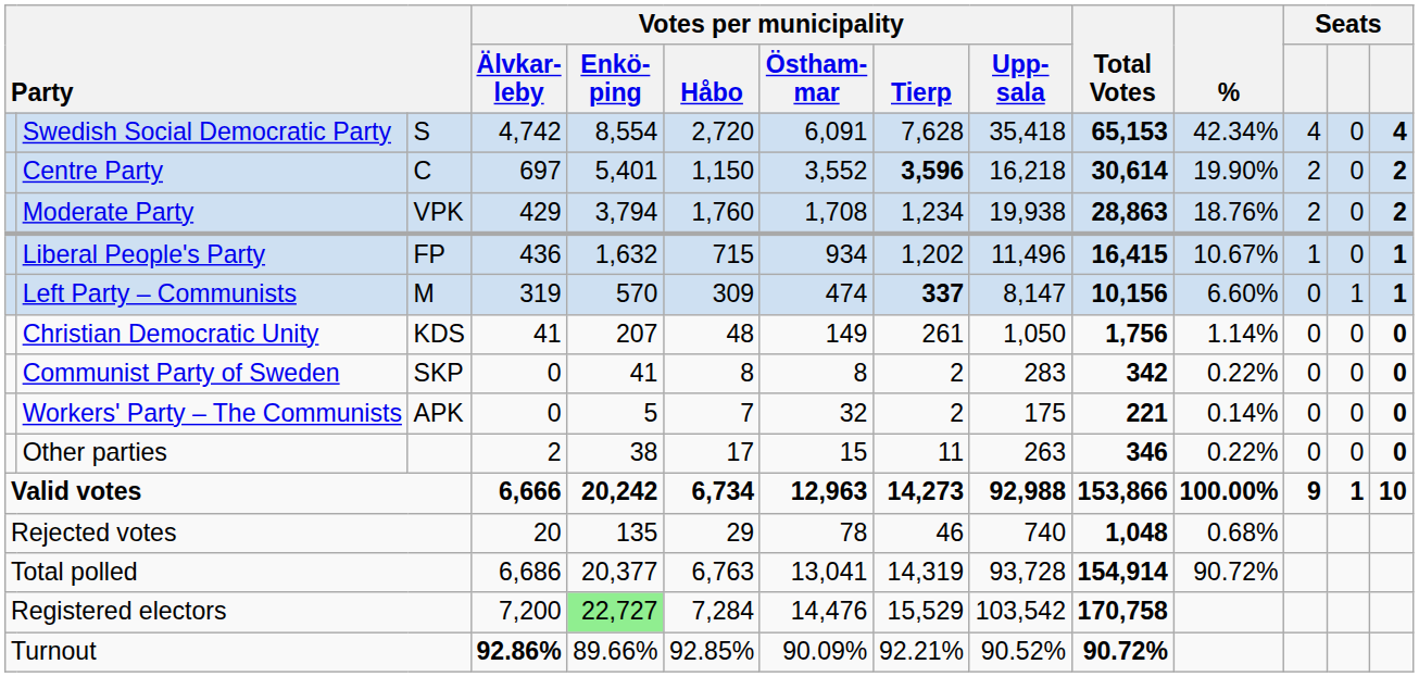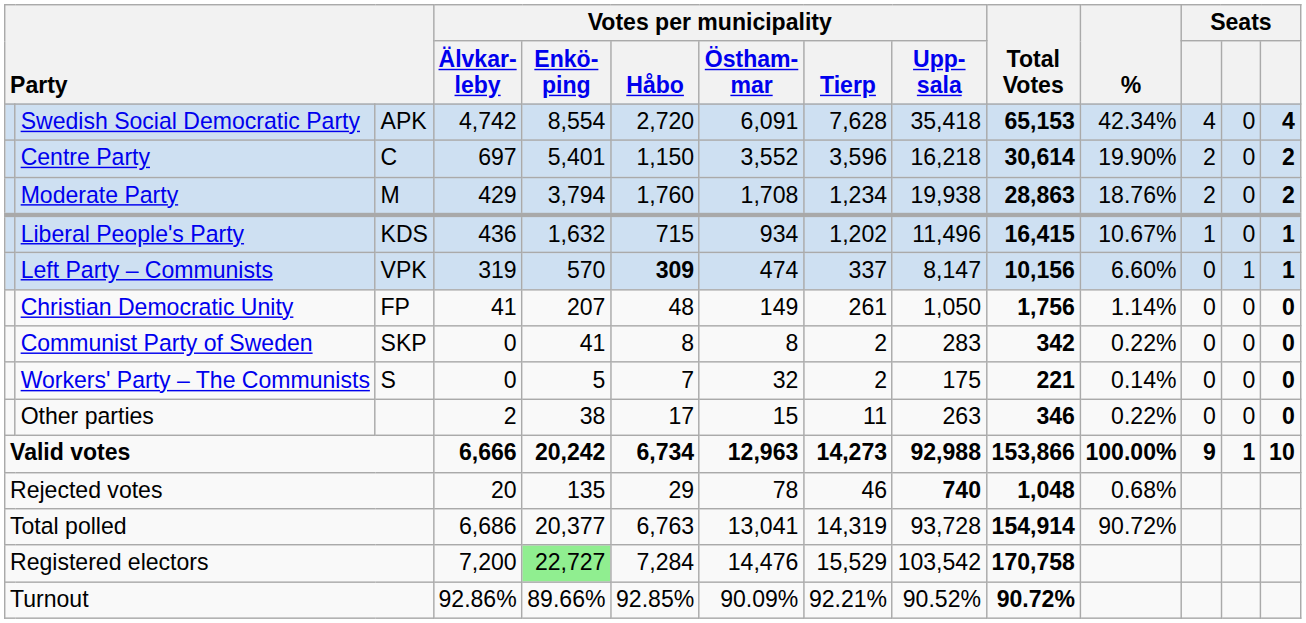 <table class="wikitable" border="1" style="text-align:right;">
 <tr>
 <th style="text-align:left;" valign=bottom rowspan=2 colspan=3>Party</th>
 <th colspan=6>Votes per municipality</th>
 <th align=center valign=bottom rowspan=2 width="50">Total Votes</th>
 <th align=center valign=bottom rowspan=2 width="50">%</th>
 <th colspan=3>Seats</th>
 </tr>
 <tr>
 <th align=center valign=bottom width="50"><a href='#'>Älvkar- leby</a></th>
 <th align=center valign=bottom width="50"><a href='#'>Enkö- ping</a></th>
 <th align=center valign=bottom width="50"><a href='#'>Håbo</a></th>
 <th align=center valign=bottom width="50"><a href='#'>Östham- mar</a></th>
 <th align=center valign=bottom width="50"><a href='#'>Tierp</a></th>
 <th align=center valign=bottom width="50"><a href='#'>Upp- sala</a></th>
 <th align=center valign=bottom width="20"><small></small></th>
 <th align=center valign=bottom width="20"><small><a href='#'></a></small></th>
 <th align=center valign=bottom width="20"><small></small></th>
 </tr>
 <tr style="background:#CEE0F2;">
 <td></td>
 <td align=left style="white-space: nowrap;"><a href='#'>Swedish Social Democratic Party</a></td>
-<td align=left>S</td>
+<td align=left>APK</td>
 <td>4,742</td>
 <td>8,554</td>
 <td>2,720</td>
 <td>6,091</td>
 <td>7,628</td>
 <td>35,418</td>
 <td><strong>65,153</strong></td>
 <td>42.34%</td>
 <td>4</td>
 <td>0</td>
 <td><strong>4</strong></td>
 </tr>
 <tr style="background:#CEE0F2;">
 <td></td>
 <td align=left><a href='#'>Centre Party</a></td>
 <td align=left>C</td>
 <td>697</td>
 <td>5,401</td>
 <td>1,150</td>
 <td>3,552</td>
-<td><strong>3,596</strong></td>
+<td>3,596</td>
 <td>16,218</td>
 <td><strong>30,614</strong></td>
 <td>19.90%</td>
 <td>2</td>
 <td>0</td>
 <td><strong>2</strong></td>
 </tr>
 <tr style="background:#CEE0F2;">
 <td></td>
 <td align=left><a href='#'>Moderate Party</a></td>
-<td align=left>VPK</td>
+<td align=left>M</td>
 <td>429</td>
 <td>3,794</td>
 <td>1,760</td>
 <td>1,708</td>
 <td>1,234</td>
 <td>19,938</td>
 <td><strong>28,863</strong></td>
 <td>18.76%</td>
 <td>2</td>
 <td>0</td>
 <td><strong>2</strong></td>
 </tr>
 <tr style="background:#CEE0F2; border-top:3px solid darkgray;">
 <td></td>
 <td align=left><a href='#'>Liberal People's Party</a></td>
-<td align=left>FP</td>
+<td align=left>KDS</td>
 <td>436</td>
 <td>1,632</td>
 <td>715</td>
 <td>934</td>
 <td>1,202</td>
 <td>11,496</td>
 <td><strong>16,415</strong></td>
 <td>10.67%</td>
 <td>1</td>
 <td>0</td>
 <td><strong>1</strong></td>
 </tr>
 <tr style="background:#CEE0F2;">
 <td></td>
 <td align=left><a href='#'>Left Party – Communists</a></td>
-<td align=left>M</td>
+<td align=left>VPK</td>
 <td>319</td>
 <td>570</td>
-<td>309</td>
+<td><strong>309</strong></td>
 <td>474</td>
-<td><strong>337</strong></td>
+<td>337</td>
 <td>8,147</td>
 <td><strong>10,156</strong></td>
 <td>6.60%</td>
 <td>0</td>
 <td>1</td>
 <td><strong>1</strong></td>
 </tr>
 <tr>
 <td></td>
 <td align=left><a href='#'>Christian Democratic Unity</a></td>
-<td align=left>KDS</td>
+<td align=left>FP</td>
 <td>41</td>
 <td>207</td>
 <td>48</td>
 <td>149</td>
 <td>261</td>
 <td>1,050</td>
 <td><strong>1,756</strong></td>
 <td>1.14%</td>
 <td>0</td>
 <td>0</td>
 <td><strong>0</strong></td>
 </tr>
 <tr>
 <td></td>
 <td align=left><a href='#'>Communist Party of Sweden</a></td>
 <td align=left>SKP</td>
 <td>0</td>
 <td>41</td>
 <td>8</td>
 <td>8</td>
 <td>2</td>
 <td>283</td>
 <td><strong>342</strong></td>
 <td>0.22%</td>
 <td>0</td>
 <td>0</td>
 <td><strong>0</strong></td>
 </tr>
 <tr>
 <td></td>
 <td align=left><a href='#'>Workers' Party – The Communists</a></td>
-<td align=left>APK</td>
+<td align=left>S</td>
 <td>0</td>
 <td>5</td>
 <td>7</td>
 <td>32</td>
 <td>2</td>
 <td>175</td>
 <td><strong>221</strong></td>
 <td>0.14%</td>
 <td>0</td>
 <td>0</td>
 <td><strong>0</strong></td>
 </tr>
 <tr>
 <td></td>
 <td align=left>Other parties</td>
 <td></td>
 <td>2</td>
 <td>38</td>
 <td>17</td>
 <td>15</td>
 <td>11</td>
 <td>263</td>
 <td><strong>346</strong></td>
 <td>0.22%</td>
 <td>0</td>
 <td>0</td>
 <td><strong>0</strong></td>
 </tr>
 <tr style="font-weight:bold">
 <td align=left colspan=3>Valid votes</td>
 <td>6,666</td>
 <td>20,242</td>
 <td>6,734</td>
 <td>12,963</td>
 <td>14,273</td>
 <td>92,988</td>
 <td>153,866</td>
 <td>100.00%</td>
 <td>9</td>
 <td>1</td>
 <td>10</td>
 </tr>
 <tr>
 <td align=left colspan=3>Rejected votes</td>
 <td>20</td>
 <td>135</td>
 <td>29</td>
 <td>78</td>
 <td>46</td>
-<td>740</td>
+<td><strong>740</strong></td>
 <td><strong>1,048</strong></td>
 <td>0.68%</td>
 <td></td>
 <td></td>
 <td></td>
 </tr>
 <tr>
 <td align=left colspan=3>Total polled</td>
 <td>6,686</td>
 <td>20,377</td>
 <td>6,763</td>
 <td>13,041</td>
 <td>14,319</td>
 <td>93,728</td>
 <td><strong>154,914</strong></td>
 <td>90.72%</td>
 <td></td>
 <td></td>
 <td></td>
 </tr>
 <tr>
 <td align=left colspan=3>Registered electors</td>
 <td>7,200</td>
 <td style="background: lightgreen;">22,727</td>
 <td>7,284</td>
 <td>14,476</td>
 <td>15,529</td>
 <td>103,542</td>
 <td><strong>170,758</strong></td>
 <td></td>
 <td></td>
 <td></td>
 <td></td>
 </tr>
 <tr>
 <td align=left colspan=3>Turnout</td>
-<td><strong>92.86%</strong></td>
+<td>92.86%</td>
 <td>89.66%</td>
 <td>92.85%</td>
 <td>90.09%</td>
 <td>92.21%</td>
 <td>90.52%</td>
 <td><strong>90.72%</strong></td>
 <td></td>
 <td></td>
 <td></td>
 <td></td>
 </tr>
 </table>
